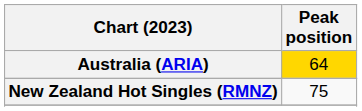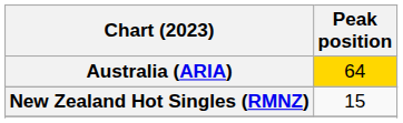 <table class="wikitable sortable plainrowheaders" style="text-align:center">
 <tr>
 <th scope="col">Chart (2023)</th>
 <th scope="col">Peak<br>position</th>
 </tr>
 <tr>
 <th scope="row">Australia (<a href='#'>ARIA</a>)</th>
 <td style="background: gold;">64</td>
 </tr>
 <tr>
 </tr>
 <tr>
 </tr>
 <tr>
 </tr>
 <tr>
 <th scope="row">New Zealand Hot Singles (<a href='#'>RMNZ</a>)</th>
-<td>75</td>
+<td>15</td>
 </tr>
 <tr>
 </tr>
 <tr>
 </tr>
 <tr>
 </tr>
 </table>
